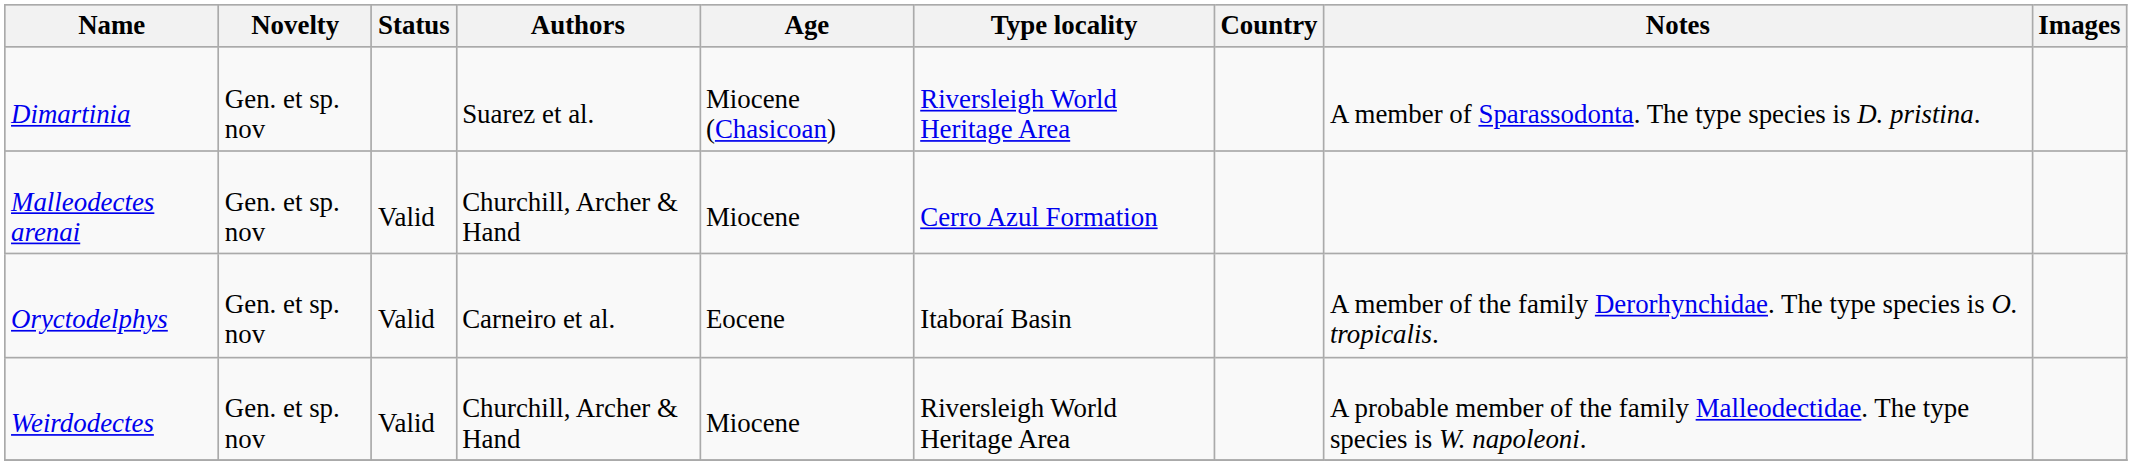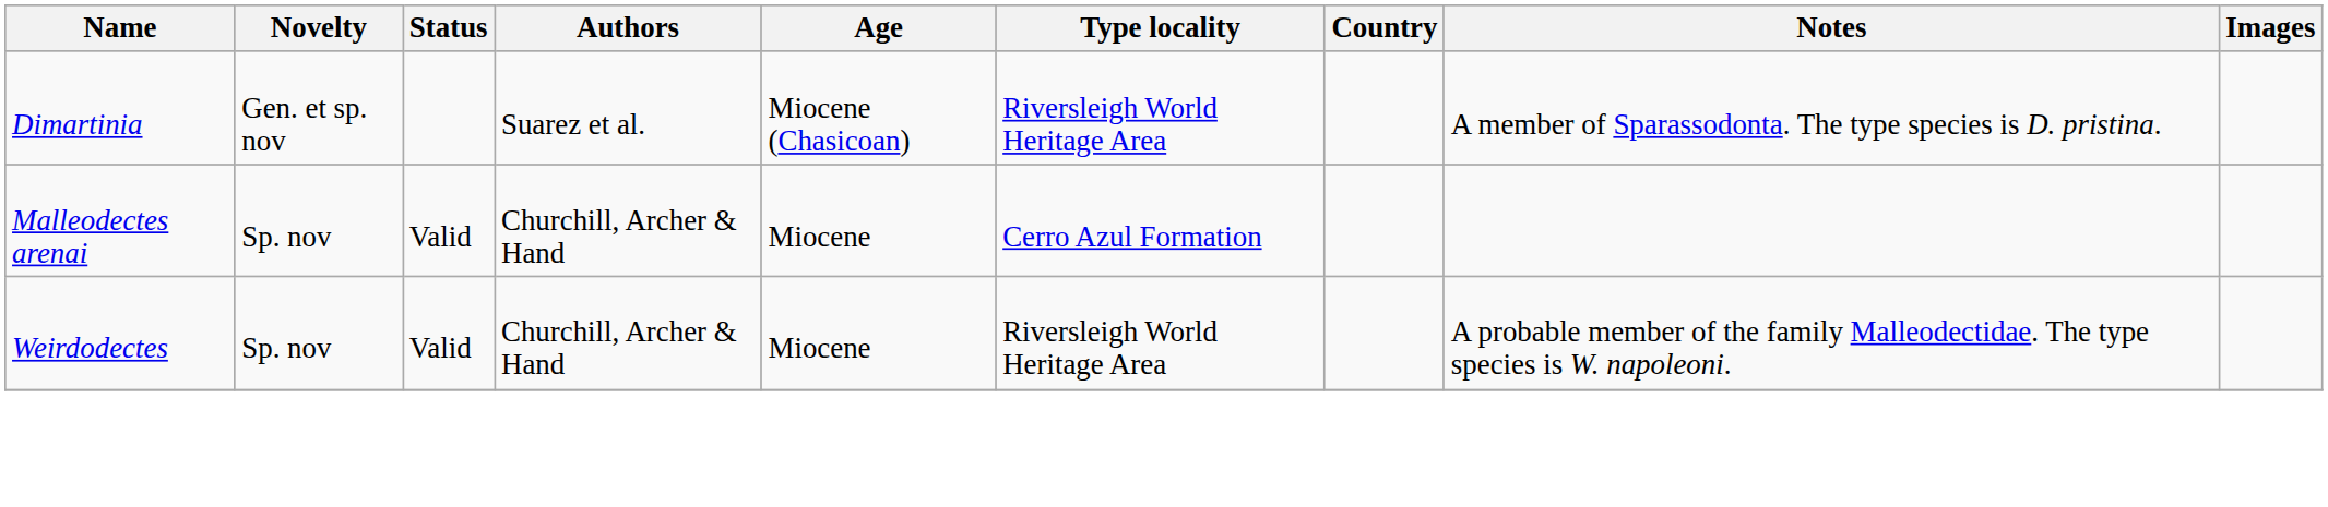 <table class="wikitable sortable" align="center" width="100%">
 <tr>
 <th>Name</th>
 <th>Novelty</th>
 <th>Status</th>
 <th>Authors</th>
 <th>Age</th>
 <th>Type locality</th>
 <th>Country</th>
 <th>Notes</th>
 <th>Images</th>
 </tr>
 <tr>
 <td><br><em><a href='#'>Dimartinia</a></em></td>
 <td><br>Gen. et sp. nov</td>
 <td></td>
 <td><br>Suarez et al.</td>
 <td><br>Miocene (<a href='#'>Chasicoan</a>)</td>
 <td><br><a href='#'>Riversleigh World Heritage Area</a></td>
 <td><br></td>
 <td><br>A member of <a href='#'>Sparassodonta</a>. The type species is <em>D. pristina</em>.</td>
 <td></td>
 </tr>
 <tr>
 <td><br><em><a href='#'>Malleodectes arenai</a></em></td>
-<td><br>Gen. et sp. nov</td>
+<td><br>Sp. nov</td>
 <td><br>Valid</td>
 <td><br>Churchill, Archer & Hand</td>
 <td><br>Miocene</td>
 <td><br><a href='#'>Cerro Azul Formation</a></td>
 <td><br></td>
 <td></td>
 <td></td>
 </tr>
 <tr>
-<td><br><em><a href='#'>Oryctodelphys</a></em></td>
-<td><br>Gen. et sp. nov</td>
-<td><br>Valid</td>
-<td><br>Carneiro et al.</td>
-<td><br>Eocene</td>
-<td><br>Itaboraí Basin</td>
-<td><br></td>
-<td><br>A member of the family <a href='#'>Derorhynchidae</a>. The type species is <em>O. tropicalis</em>.</td>
-<td></td>
-</tr>
-<tr>
 <td><br><em><a href='#'>Weirdodectes</a></em></td>
-<td><br>Gen. et sp. nov</td>
+<td><br>Sp. nov</td>
 <td><br>Valid</td>
 <td><br>Churchill, Archer & Hand</td>
 <td><br>Miocene</td>
 <td><br>Riversleigh World Heritage Area</td>
 <td><br></td>
 <td><br>A probable member of the family <a href='#'>Malleodectidae</a>. The type species is <em>W. napoleoni</em>.</td>
 <td></td>
 </tr>
 <tr>
 </tr>
 </table>
